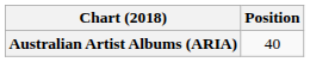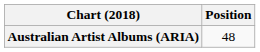 <table class="wikitable plainrowheaders" style="text-align:center">
 <tr>
 <th scope="col">Chart (2018)</th>
 <th scope="col">Position</th>
 </tr>
 <tr>
 <th scope="row">Australian Artist Albums (ARIA)</th>
-<td>40</td>
+<td>48</td>
 </tr>
 </table>
